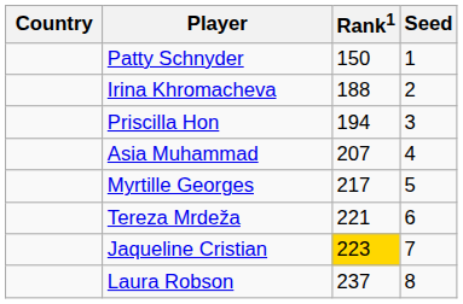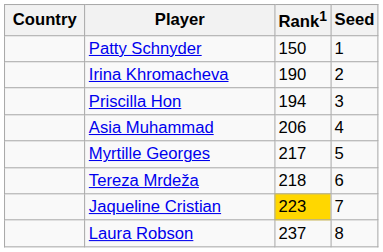 <table class="sortable wikitable">
 <tr>
 <th width="70">Country</th>
 <th width="175">Player</th>
 <th>Rank<sup>1</sup></th>
 <th>Seed</th>
 </tr>
 <tr>
 <td></td>
 <td><a href='#'>Patty Schnyder</a></td>
 <td>150</td>
 <td>1</td>
 </tr>
 <tr>
 <td></td>
 <td><a href='#'>Irina Khromacheva</a></td>
-<td>188</td>
+<td>190</td>
 <td>2</td>
 </tr>
 <tr>
 <td></td>
 <td><a href='#'>Priscilla Hon</a></td>
 <td>194</td>
 <td>3</td>
 </tr>
 <tr>
 <td></td>
 <td><a href='#'>Asia Muhammad</a></td>
-<td>207</td>
+<td>206</td>
 <td>4</td>
 </tr>
 <tr>
 <td></td>
 <td><a href='#'>Myrtille Georges</a></td>
 <td>217</td>
 <td>5</td>
 </tr>
 <tr>
 <td></td>
 <td><a href='#'>Tereza Mrdeža</a></td>
-<td>221</td>
+<td>218</td>
 <td>6</td>
 </tr>
 <tr>
 <td></td>
 <td><a href='#'>Jaqueline Cristian</a></td>
 <td style="background: gold;">223</td>
 <td>7</td>
 </tr>
 <tr>
 <td></td>
 <td><a href='#'>Laura Robson</a></td>
 <td>237</td>
 <td>8</td>
 </tr>
 </table>
